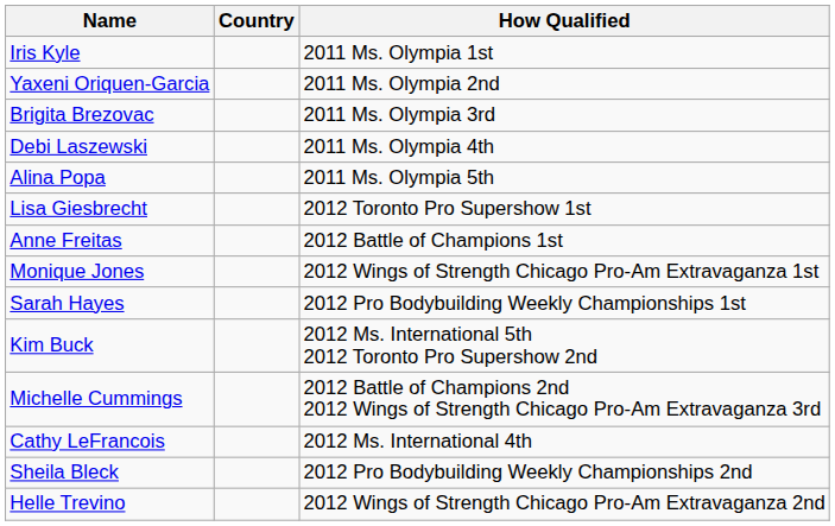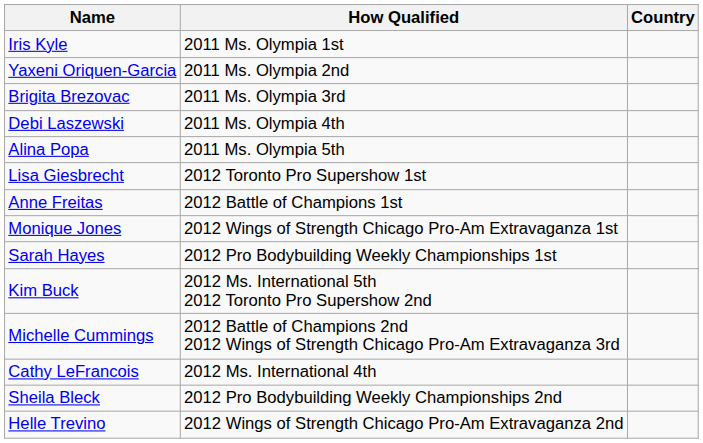 <table class="wikitable">
 <tr>
 <th>Name</th>
+<th>How Qualified</th>
 <th>Country</th>
-<th>How Qualified</th>
 </tr>
 <tr>
 <td><a href='#'>Iris Kyle</a></td>
+<td>2011 Ms. Olympia 1st</td>
 <td></td>
-<td>2011 Ms. Olympia 1st</td>
 </tr>
 <tr>
 <td><a href='#'>Yaxeni Oriquen-Garcia</a></td>
+<td>2011 Ms. Olympia 2nd</td>
 <td></td>
-<td>2011 Ms. Olympia 2nd</td>
 </tr>
 <tr>
 <td><a href='#'>Brigita Brezovac</a></td>
+<td>2011 Ms. Olympia 3rd</td>
 <td></td>
-<td>2011 Ms. Olympia 3rd</td>
 </tr>
 <tr>
 <td><a href='#'>Debi Laszewski</a></td>
+<td>2011 Ms. Olympia 4th</td>
 <td></td>
-<td>2011 Ms. Olympia 4th</td>
 </tr>
 <tr>
 <td><a href='#'>Alina Popa</a></td>
+<td>2011 Ms. Olympia 5th</td>
 <td></td>
-<td>2011 Ms. Olympia 5th</td>
 </tr>
 <tr>
 <td><a href='#'>Lisa Giesbrecht</a></td>
+<td>2012 Toronto Pro Supershow 1st</td>
 <td></td>
-<td>2012 Toronto Pro Supershow 1st</td>
 </tr>
 <tr>
 <td><a href='#'>Anne Freitas</a></td>
+<td>2012 Battle of Champions 1st</td>
 <td></td>
-<td>2012 Battle of Champions 1st</td>
 </tr>
 <tr>
 <td><a href='#'>Monique Jones</a></td>
+<td>2012 Wings of Strength Chicago Pro-Am Extravaganza 1st</td>
 <td></td>
-<td>2012 Wings of Strength Chicago Pro-Am Extravaganza 1st</td>
 </tr>
 <tr>
 <td><a href='#'>Sarah Hayes</a></td>
+<td>2012 Pro Bodybuilding Weekly Championships 1st</td>
 <td></td>
-<td>2012 Pro Bodybuilding Weekly Championships 1st</td>
 </tr>
 <tr>
 <td><a href='#'>Kim Buck</a></td>
+<td>2012 Ms. International 5th<br>2012 Toronto Pro Supershow 2nd</td>
 <td></td>
-<td>2012 Ms. International 5th<br>2012 Toronto Pro Supershow 2nd</td>
 </tr>
 <tr>
 <td><a href='#'>Michelle Cummings</a></td>
+<td>2012 Battle of Champions 2nd<br>2012 Wings of Strength Chicago Pro-Am Extravaganza 3rd</td>
 <td></td>
-<td>2012 Battle of Champions 2nd<br>2012 Wings of Strength Chicago Pro-Am Extravaganza 3rd</td>
 </tr>
 <tr>
 <td><a href='#'>Cathy LeFrancois</a></td>
+<td>2012 Ms. International 4th</td>
 <td></td>
-<td>2012 Ms. International 4th</td>
 </tr>
 <tr>
 <td><a href='#'>Sheila Bleck</a></td>
+<td>2012 Pro Bodybuilding Weekly Championships 2nd</td>
 <td></td>
-<td>2012 Pro Bodybuilding Weekly Championships 2nd</td>
 </tr>
 <tr>
 <td><a href='#'>Helle Trevino</a></td>
+<td>2012 Wings of Strength Chicago Pro-Am Extravaganza 2nd</td>
 <td></td>
-<td>2012 Wings of Strength Chicago Pro-Am Extravaganza 2nd</td>
 </tr>
 </table>
